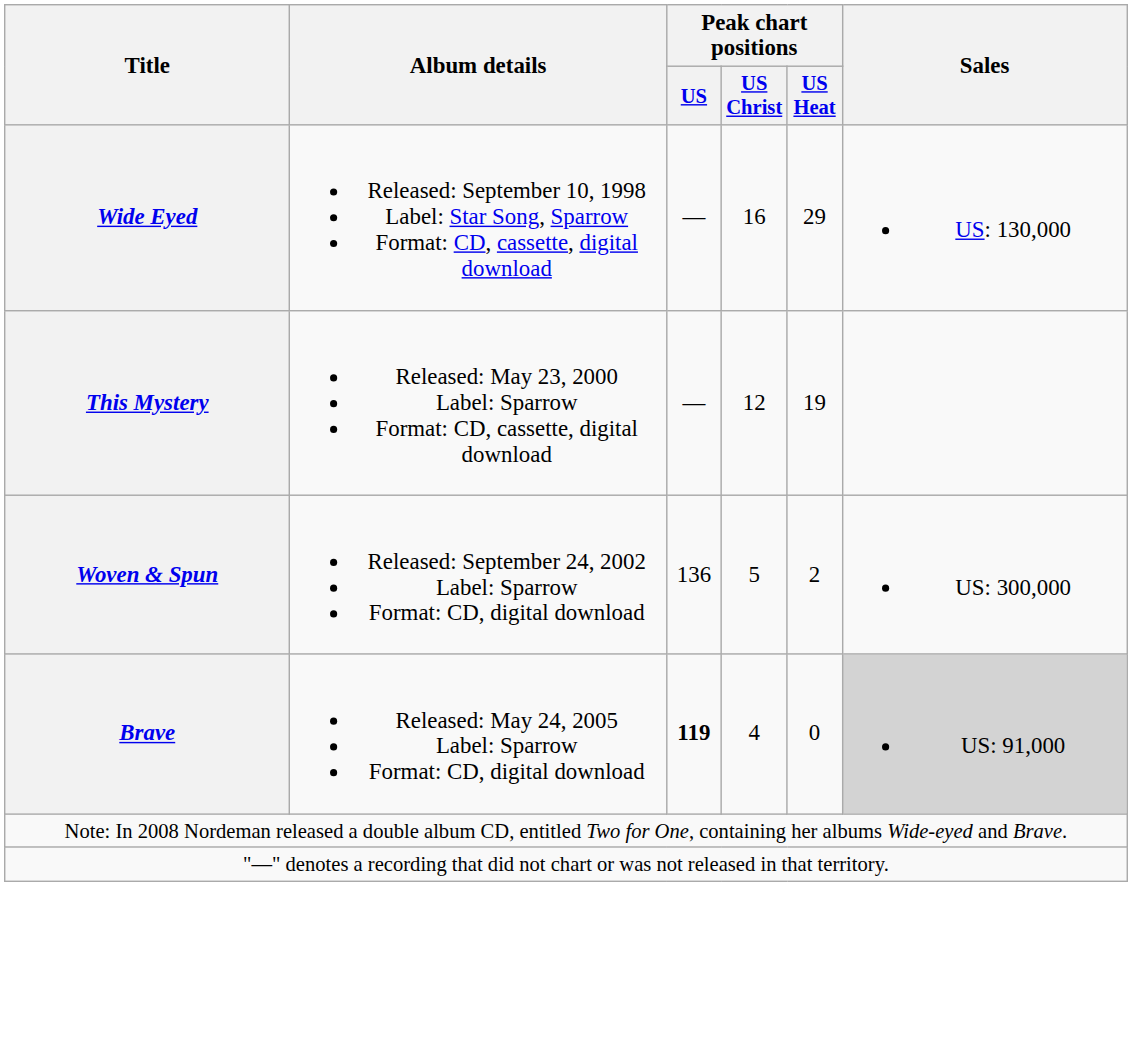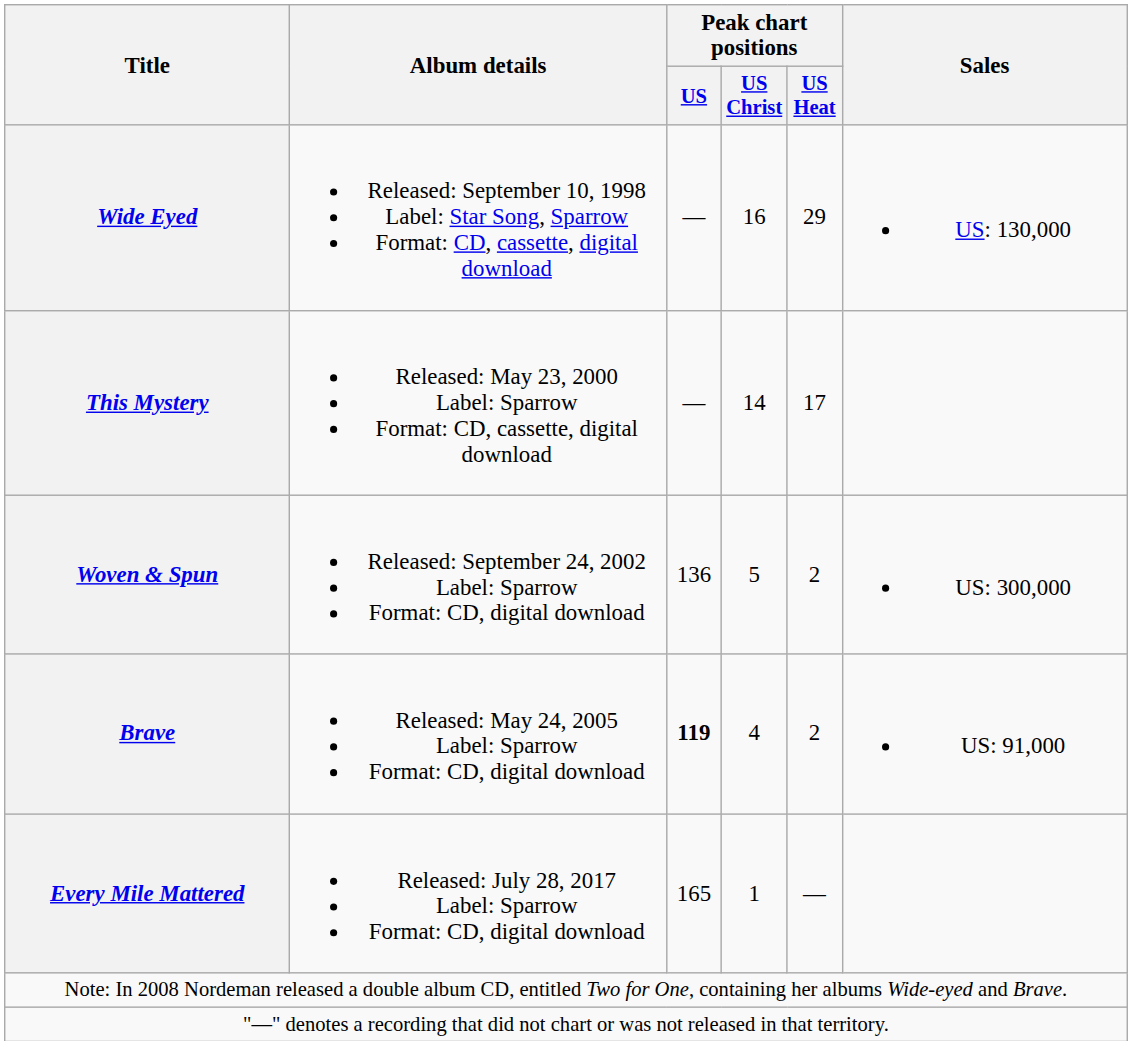 <table class="wikitable plainrowheaders" style="text-align:center;" border="1">
 <tr>
 <th scope="col" rowspan="2" style="width:12em;">Title</th>
 <th scope="col" rowspan="2" style="width:16em;">Album details</th>
 <th scope="col" colspan="3">Peak chart positions</th>
 <th scope="col" rowspan="2" style="width:12em;">Sales</th>
 </tr>
 <tr>
 <th scope="col" style="width:2.2em;font-size:90%;"><a href='#'>US</a><br></th>
 <th scope="col" style="width:2.2em;font-size:90%;"><a href='#'>US<br>Christ</a><br></th>
 <th scope="col" style="width:2.2em;font-size:90%;"><a href='#'>US<br>Heat</a><br></th>
 </tr>
 <tr>
 <th scope="row"><em><a href='#'>Wide Eyed</a></em></th>
 <td><br><ul><li>Released: September 10, 1998</li><li>Label: <a href='#'>Star Song</a>, <a href='#'>Sparrow</a></li><li>Format: <a href='#'>CD</a>, <a href='#'>cassette</a>, <a href='#'>digital download</a></li></ul></td>
 <td>—</td>
 <td>16</td>
 <td>29</td>
 <td><br><ul><li><a href='#'>US</a>: 130,000</li></ul></td>
 </tr>
 <tr>
 <th scope="row"><em><a href='#'>This Mystery</a></em></th>
 <td><br><ul><li>Released: May 23, 2000</li><li>Label: Sparrow</li><li>Format: CD, cassette, digital download</li></ul></td>
 <td>—</td>
-<td>12</td>
-<td>19</td>
+<td>14</td>
+<td>17</td>
 <td></td>
 </tr>
 <tr>
 <th scope="row"><em><a href='#'>Woven & Spun</a></em></th>
 <td><br><ul><li>Released: September 24, 2002</li><li>Label: Sparrow</li><li>Format: CD, digital download</li></ul></td>
 <td>136</td>
 <td>5</td>
 <td>2</td>
 <td><br><ul><li>US: 300,000</li></ul></td>
 </tr>
 <tr>
 <th scope="row"><em><a href='#'>Brave</a></em></th>
 <td><br><ul><li>Released: May 24, 2005</li><li>Label: Sparrow</li><li>Format: CD, digital download</li></ul></td>
 <td><strong>119</strong></td>
 <td>4</td>
-<td>0</td>
-<td style="background: lightgrey;"><br><ul><li>US: 91,000</li></ul></td>
+<td>2</td>
+<td><br><ul><li>US: 91,000</li></ul></td>
+</tr>
+<tr>
+<th scope="row"><em><a href='#'>Every Mile Mattered</a></em></th>
+<td><br><ul><li>Released: July 28, 2017</li><li>Label: Sparrow</li><li>Format: CD, digital download</li></ul></td>
+<td>165</td>
+<td>1</td>
+<td>—</td>
+<td></td>
 </tr>
 <tr>
 <td colspan="6" style="font-size:90%">Note: In 2008 Nordeman released a double album CD, entitled <em>Two for One</em>, containing her albums <em>Wide-eyed</em> and <em>Brave</em>.</td>
 </tr>
 <tr>
 <td colspan="6" style="font-size:90%">"—" denotes a recording that did not chart or was not released in that territory.</td>
 </tr>
 </table>
